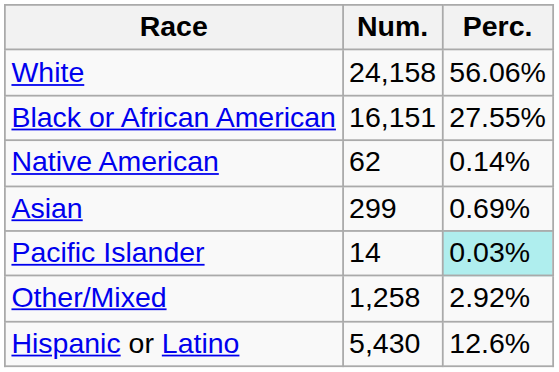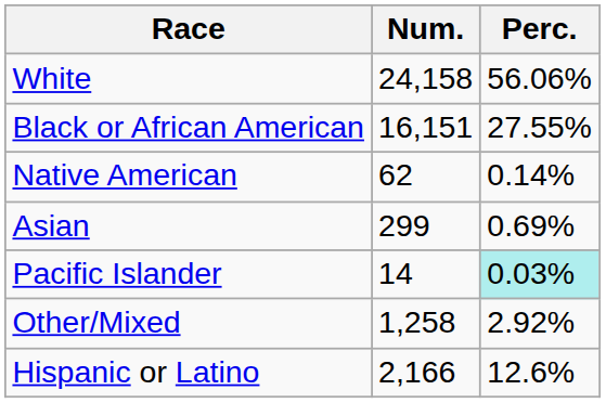 <table class="wikitable">
 <tr>
 <th>Race</th>
 <th>Num.</th>
 <th>Perc.</th>
 </tr>
 <tr>
 <td><a href='#'>White</a></td>
 <td>24,158</td>
 <td>56.06%</td>
 </tr>
 <tr>
 <td><a href='#'>Black or African American</a></td>
 <td>16,151</td>
 <td>27.55%</td>
 </tr>
 <tr>
 <td><a href='#'>Native American</a></td>
 <td>62</td>
 <td>0.14%</td>
 </tr>
 <tr>
 <td><a href='#'>Asian</a></td>
 <td>299</td>
 <td>0.69%</td>
 </tr>
 <tr>
 <td><a href='#'>Pacific Islander</a></td>
 <td>14</td>
 <td style="background: paleturquoise;">0.03%</td>
 </tr>
 <tr>
 <td><a href='#'>Other/Mixed</a></td>
 <td>1,258</td>
 <td>2.92%</td>
 </tr>
 <tr>
 <td><a href='#'>Hispanic</a> or <a href='#'>Latino</a></td>
-<td>5,430</td>
+<td>2,166</td>
 <td>12.6%</td>
 </tr>
 </table>
